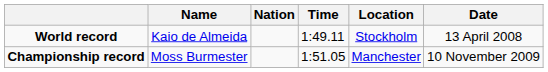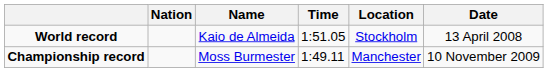 <table class=wikitable style=text-align:center>
 <tr>
 <th></th>
+<th>Nation</th>
 <th>Name</th>
-<th>Nation</th>
 <th>Time</th>
 <th>Location</th>
 <th>Date</th>
 </tr>
 <tr>
 <td><strong>World record</strong></td>
+<td></td>
 <td><a href='#'>Kaio de Almeida</a></td>
-<td></td>
-<td align=left>1:49.11</td>
+<td align=left>1:51.05</td>
 <td><a href='#'>Stockholm</a></td>
 <td>13 April 2008</td>
 </tr>
 <tr>
 <td><strong>Championship record</strong></td>
+<td></td>
 <td><a href='#'>Moss Burmester</a></td>
-<td></td>
-<td align=left>1:51.05</td>
+<td align=left>1:49.11</td>
 <td><a href='#'>Manchester</a></td>
 <td>10 November 2009</td>
 </tr>
 </table>
